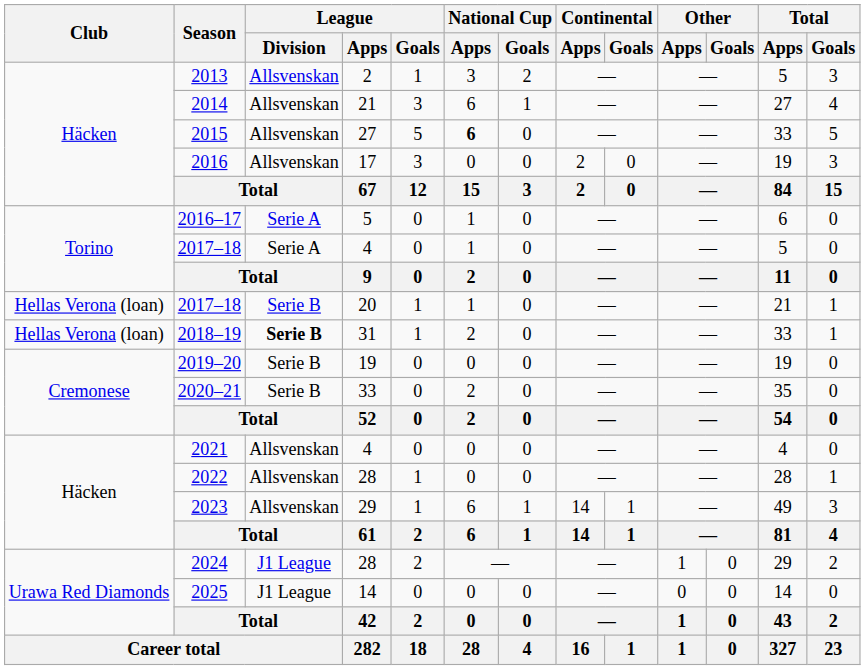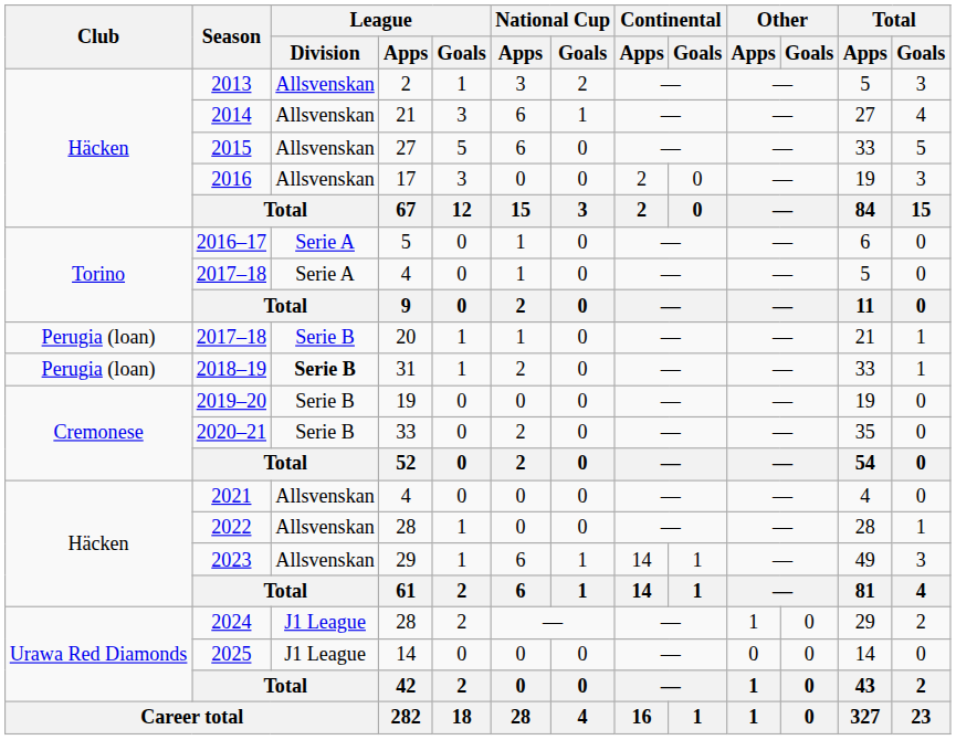 <table class="wikitable" style="text-align: center">
 <tr>
 <th rowspan="2">Club</th>
 <th rowspan="2">Season</th>
 <th colspan="3">League</th>
 <th colspan="2">National Cup</th>
 <th colspan="2">Continental</th>
 <th colspan="2">Other</th>
 <th colspan="2">Total</th>
 </tr>
 <tr>
 <th>Division</th>
 <th>Apps</th>
 <th>Goals</th>
 <th>Apps</th>
 <th>Goals</th>
 <th>Apps</th>
 <th>Goals</th>
 <th>Apps</th>
 <th>Goals</th>
 <th>Apps</th>
 <th>Goals</th>
 </tr>
 <tr>
 <td rowspan="5"><a href='#'>Häcken</a></td>
 <td><a href='#'>2013</a></td>
 <td><a href='#'>Allsvenskan</a></td>
 <td>2</td>
 <td>1</td>
 <td>3</td>
 <td>2</td>
 <td colspan="2">—</td>
 <td colspan="2">—</td>
 <td>5</td>
 <td>3</td>
 </tr>
 <tr>
 <td><a href='#'>2014</a></td>
 <td>Allsvenskan</td>
 <td>21</td>
 <td>3</td>
 <td>6</td>
 <td>1</td>
 <td colspan="2">—</td>
 <td colspan="2">—</td>
 <td>27</td>
 <td>4</td>
 </tr>
 <tr>
 <td><a href='#'>2015</a></td>
 <td>Allsvenskan</td>
 <td>27</td>
 <td>5</td>
-<td><strong>6</strong></td>
+<td>6</td>
 <td>0</td>
 <td colspan="2">—</td>
 <td colspan="2">—</td>
 <td>33</td>
 <td>5</td>
 </tr>
 <tr>
 <td><a href='#'>2016</a></td>
 <td>Allsvenskan</td>
 <td>17</td>
 <td>3</td>
 <td>0</td>
 <td>0</td>
 <td>2</td>
 <td>0</td>
 <td colspan="2">—</td>
 <td>19</td>
 <td>3</td>
 </tr>
 <tr>
 <th colspan="2">Total</th>
 <th>67</th>
 <th>12</th>
 <th>15</th>
 <th>3</th>
 <th>2</th>
 <th>0</th>
 <th colspan="2">—</th>
 <th>84</th>
 <th>15</th>
 </tr>
 <tr>
 <td rowspan="3"><a href='#'>Torino</a></td>
 <td><a href='#'>2016–17</a></td>
 <td><a href='#'>Serie A</a></td>
 <td>5</td>
 <td>0</td>
 <td>1</td>
 <td>0</td>
 <td colspan="2">—</td>
 <td colspan="2">—</td>
 <td>6</td>
 <td>0</td>
 </tr>
 <tr>
 <td><a href='#'>2017–18</a></td>
 <td>Serie A</td>
 <td>4</td>
 <td>0</td>
 <td>1</td>
 <td>0</td>
 <td colspan="2">—</td>
 <td colspan="2">—</td>
 <td>5</td>
 <td>0</td>
 </tr>
 <tr>
 <th colspan="2">Total</th>
 <th>9</th>
 <th>0</th>
 <th>2</th>
 <th>0</th>
 <th colspan="2">—</th>
 <th colspan="2">—</th>
 <th>11</th>
 <th>0</th>
 </tr>
 <tr>
-<td><a href='#'>Hellas Verona</a> (loan)</td>
+<td><a href='#'>Perugia</a> (loan)</td>
 <td><a href='#'>2017–18</a></td>
 <td><a href='#'>Serie B</a></td>
 <td>20</td>
 <td>1</td>
 <td>1</td>
 <td>0</td>
 <td colspan="2">—</td>
 <td colspan="2">—</td>
 <td>21</td>
 <td>1</td>
 </tr>
 <tr>
-<td><a href='#'>Hellas Verona</a> (loan)</td>
+<td><a href='#'>Perugia</a> (loan)</td>
 <td><a href='#'>2018–19</a></td>
 <td><strong>Serie B</strong></td>
 <td>31</td>
 <td>1</td>
 <td>2</td>
 <td>0</td>
 <td colspan="2">—</td>
 <td colspan="2">—</td>
 <td>33</td>
 <td>1</td>
 </tr>
 <tr>
 <td rowspan="3"><a href='#'>Cremonese</a></td>
 <td><a href='#'>2019–20</a></td>
 <td>Serie B</td>
 <td>19</td>
 <td>0</td>
 <td>0</td>
 <td>0</td>
 <td colspan="2">—</td>
 <td colspan="2">—</td>
 <td>19</td>
 <td>0</td>
 </tr>
 <tr>
 <td><a href='#'>2020–21</a></td>
 <td>Serie B</td>
 <td>33</td>
 <td>0</td>
 <td>2</td>
 <td>0</td>
 <td colspan="2">—</td>
 <td colspan="2">—</td>
 <td>35</td>
 <td>0</td>
 </tr>
 <tr>
 <th colspan="2">Total</th>
 <th>52</th>
 <th>0</th>
 <th>2</th>
 <th>0</th>
 <th colspan="2">—</th>
 <th colspan="2">—</th>
 <th>54</th>
 <th>0</th>
 </tr>
 <tr>
 <td rowspan="4">Häcken</td>
 <td><a href='#'>2021</a></td>
 <td>Allsvenskan</td>
 <td>4</td>
 <td>0</td>
 <td>0</td>
 <td>0</td>
 <td colspan="2">—</td>
 <td colspan="2">—</td>
 <td>4</td>
 <td>0</td>
 </tr>
 <tr>
 <td><a href='#'>2022</a></td>
 <td>Allsvenskan</td>
 <td>28</td>
 <td>1</td>
 <td>0</td>
 <td>0</td>
 <td colspan="2">—</td>
 <td colspan="2">—</td>
 <td>28</td>
 <td>1</td>
 </tr>
 <tr>
 <td><a href='#'>2023</a></td>
 <td>Allsvenskan</td>
 <td>29</td>
 <td>1</td>
 <td>6</td>
 <td>1</td>
 <td>14</td>
 <td>1</td>
 <td colspan="2">—</td>
 <td>49</td>
 <td>3</td>
 </tr>
 <tr>
 <th colspan="2">Total</th>
 <th>61</th>
 <th>2</th>
 <th>6</th>
 <th>1</th>
 <th>14</th>
 <th>1</th>
 <th colspan="2">—</th>
 <th>81</th>
 <th>4</th>
 </tr>
 <tr>
 <td rowspan="3"><a href='#'>Urawa Red Diamonds</a></td>
 <td><a href='#'>2024</a></td>
 <td><a href='#'>J1 League</a></td>
 <td>28</td>
 <td>2</td>
 <td colspan="2">—</td>
 <td colspan="2">—</td>
 <td>1</td>
 <td>0</td>
 <td>29</td>
 <td>2</td>
 </tr>
 <tr>
 <td><a href='#'>2025</a></td>
 <td>J1 League</td>
 <td>14</td>
 <td>0</td>
 <td>0</td>
 <td>0</td>
 <td colspan="2">—</td>
 <td>0</td>
 <td>0</td>
 <td>14</td>
 <td>0</td>
 </tr>
 <tr>
 <th colspan="2">Total</th>
 <th>42</th>
 <th>2</th>
 <th>0</th>
 <th>0</th>
 <th colspan="2">—</th>
 <th>1</th>
 <th>0</th>
 <th>43</th>
 <th>2</th>
 </tr>
 <tr>
 <th colspan="3">Career total</th>
 <th>282</th>
 <th>18</th>
 <th>28</th>
 <th>4</th>
 <th>16</th>
 <th>1</th>
 <th>1</th>
 <th>0</th>
 <th>327</th>
 <th>23</th>
 </tr>
 </table>
